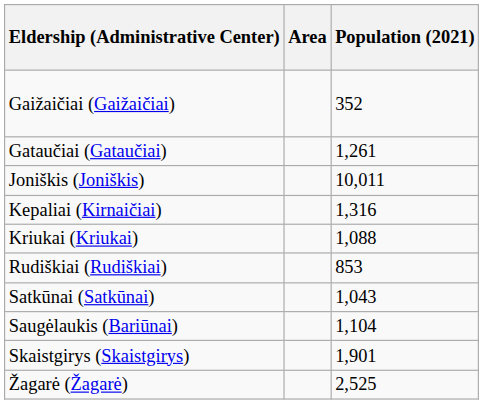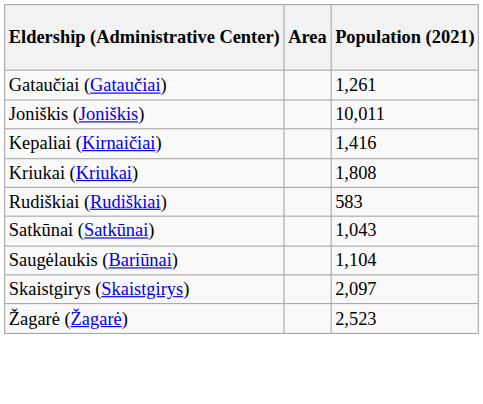 <table class="sortable wikitable" style="text-align: left; margin: 0 0 0 0;">
 <tr>
 <th scope="col" height="50px">Eldership (Administrative Center)</th>
 <th scope="col">Area</th>
 <th scope="col"><strong>Population (2021)</strong></th>
-</tr>
-<tr>
-<td scope="row" height="50px">Gaižaičiai (<a href='#'>Gaižaičiai</a>)</td>
-<td></td>
-<td>352</td>
 </tr>
 <tr>
 <td>Gataučiai (<a href='#'>Gataučiai</a>)</td>
 <td></td>
 <td>1,261</td>
 </tr>
 <tr>
 <td>Joniškis (<a href='#'>Joniškis</a>)</td>
 <td></td>
 <td>10,011</td>
 </tr>
 <tr>
 <td>Kepaliai (<a href='#'>Kirnaičiai</a>)</td>
 <td></td>
-<td>1,316</td>
+<td>1,416</td>
 </tr>
 <tr>
 <td>Kriukai (<a href='#'>Kriukai</a>)</td>
 <td></td>
-<td>1,088</td>
+<td>1,808</td>
 </tr>
 <tr>
 <td>Rudiškiai (<a href='#'>Rudiškiai</a>)</td>
 <td></td>
-<td>853</td>
+<td>583</td>
 </tr>
 <tr>
 <td>Satkūnai (<a href='#'>Satkūnai</a>)</td>
 <td></td>
 <td>1,043</td>
 </tr>
 <tr>
 <td>Saugėlaukis (<a href='#'>Bariūnai</a>)</td>
 <td></td>
 <td>1,104</td>
 </tr>
 <tr>
 <td>Skaistgirys (<a href='#'>Skaistgirys</a>)</td>
 <td></td>
-<td>1,901</td>
+<td>2,097</td>
 </tr>
 <tr>
 <td>Žagarė (<a href='#'>Žagarė</a>)</td>
 <td></td>
-<td>2,525</td>
+<td>2,523</td>
 </tr>
 </table>
